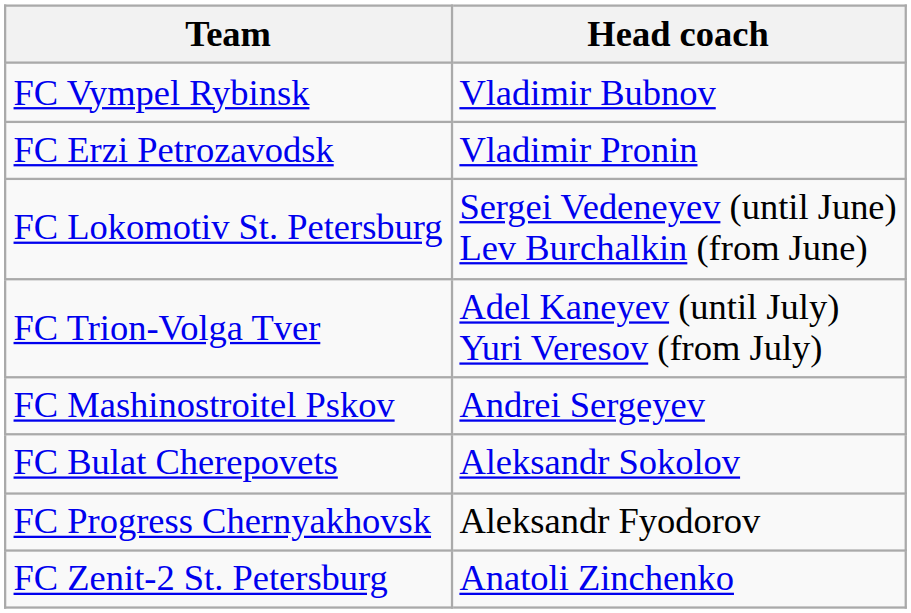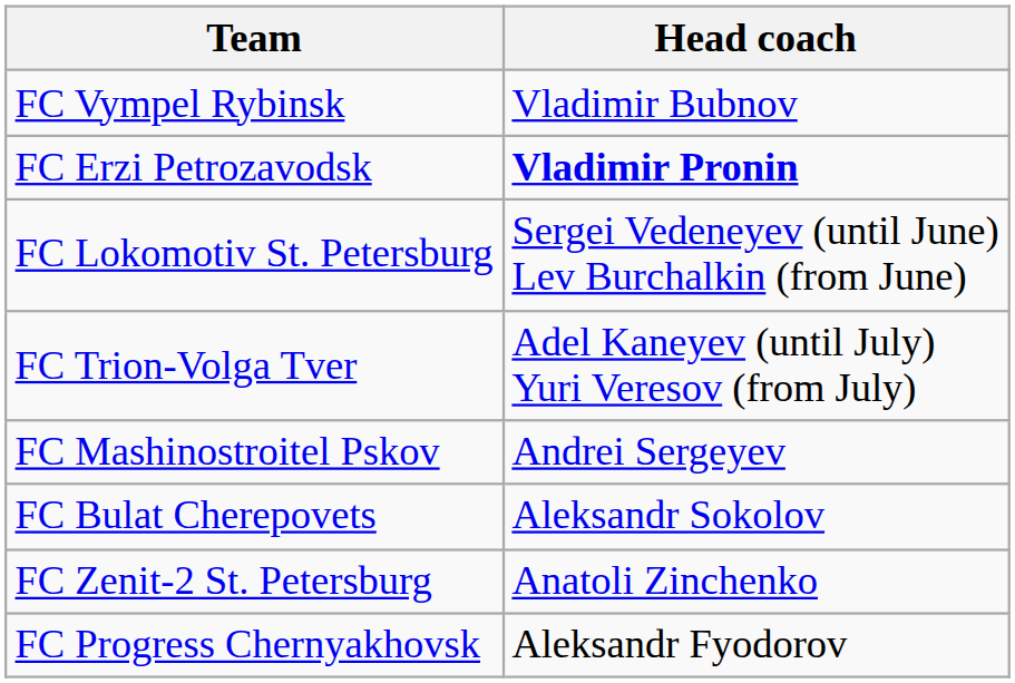 <table class="wikitable" style="float:left; margin-right:1em">
 <tr>
 <th>Team</th>
 <th>Head coach</th>
 </tr>
 <tr>
 <td><a href='#'>FC Vympel Rybinsk</a></td>
 <td><a href='#'>Vladimir Bubnov</a></td>
 </tr>
 <tr>
 <td><a href='#'>FC Erzi Petrozavodsk</a></td>
-<td><a href='#'>Vladimir Pronin</a></td>
+<td><strong><a href='#'>Vladimir Pronin</a></strong></td>
 </tr>
 <tr>
 <td><a href='#'>FC Lokomotiv St. Petersburg</a></td>
 <td><a href='#'>Sergei Vedeneyev</a> (until June)<br><a href='#'>Lev Burchalkin</a> (from June)</td>
 </tr>
 <tr>
 <td><a href='#'>FC Trion-Volga Tver</a></td>
 <td><a href='#'>Adel Kaneyev</a> (until July)<br><a href='#'>Yuri Veresov</a> (from July)</td>
 </tr>
 <tr>
 <td><a href='#'>FC Mashinostroitel Pskov</a></td>
 <td><a href='#'>Andrei Sergeyev</a></td>
 </tr>
 <tr>
 <td><a href='#'>FC Bulat Cherepovets</a></td>
 <td><a href='#'>Aleksandr Sokolov</a></td>
 </tr>
 <tr>
+<td><a href='#'>FC Zenit-2 St. Petersburg</a></td>
+<td><a href='#'>Anatoli Zinchenko</a></td>
+</tr>
+<tr>
 <td><a href='#'>FC Progress Chernyakhovsk</a></td>
 <td>Aleksandr Fyodorov</td>
 </tr>
-<tr>
-<td><a href='#'>FC Zenit-2 St. Petersburg</a></td>
-<td><a href='#'>Anatoli Zinchenko</a></td>
-</tr>
 </table>
